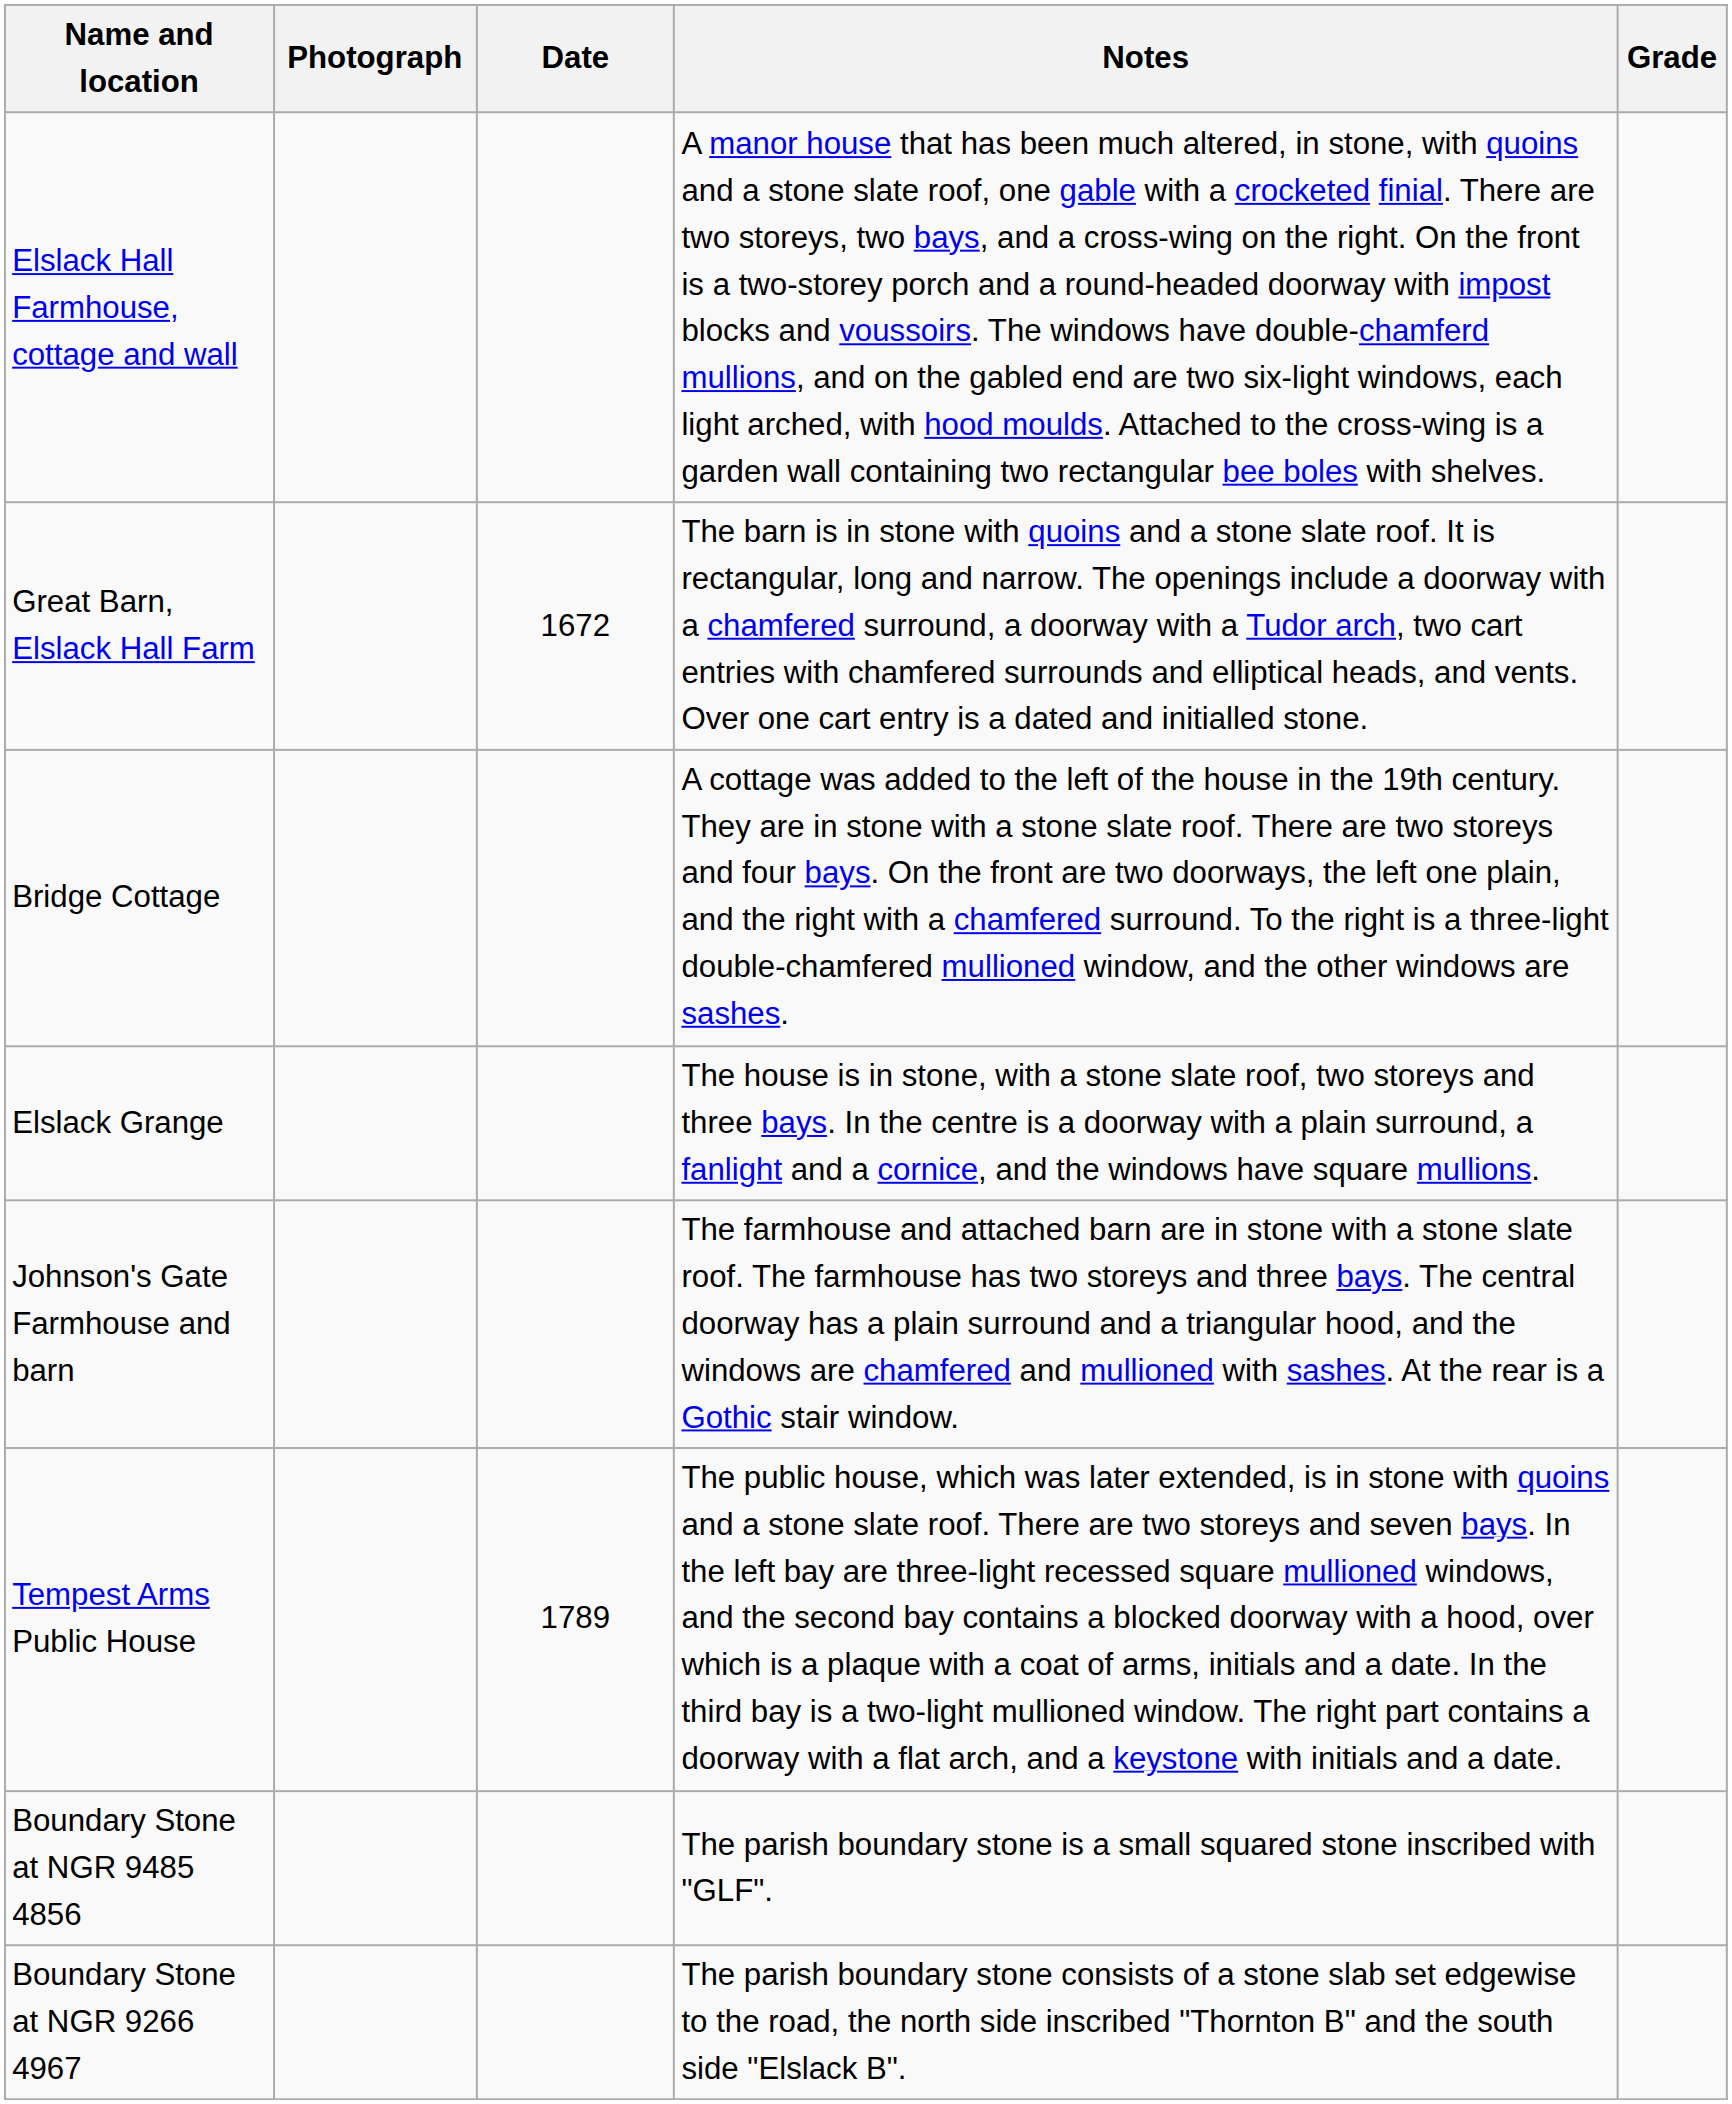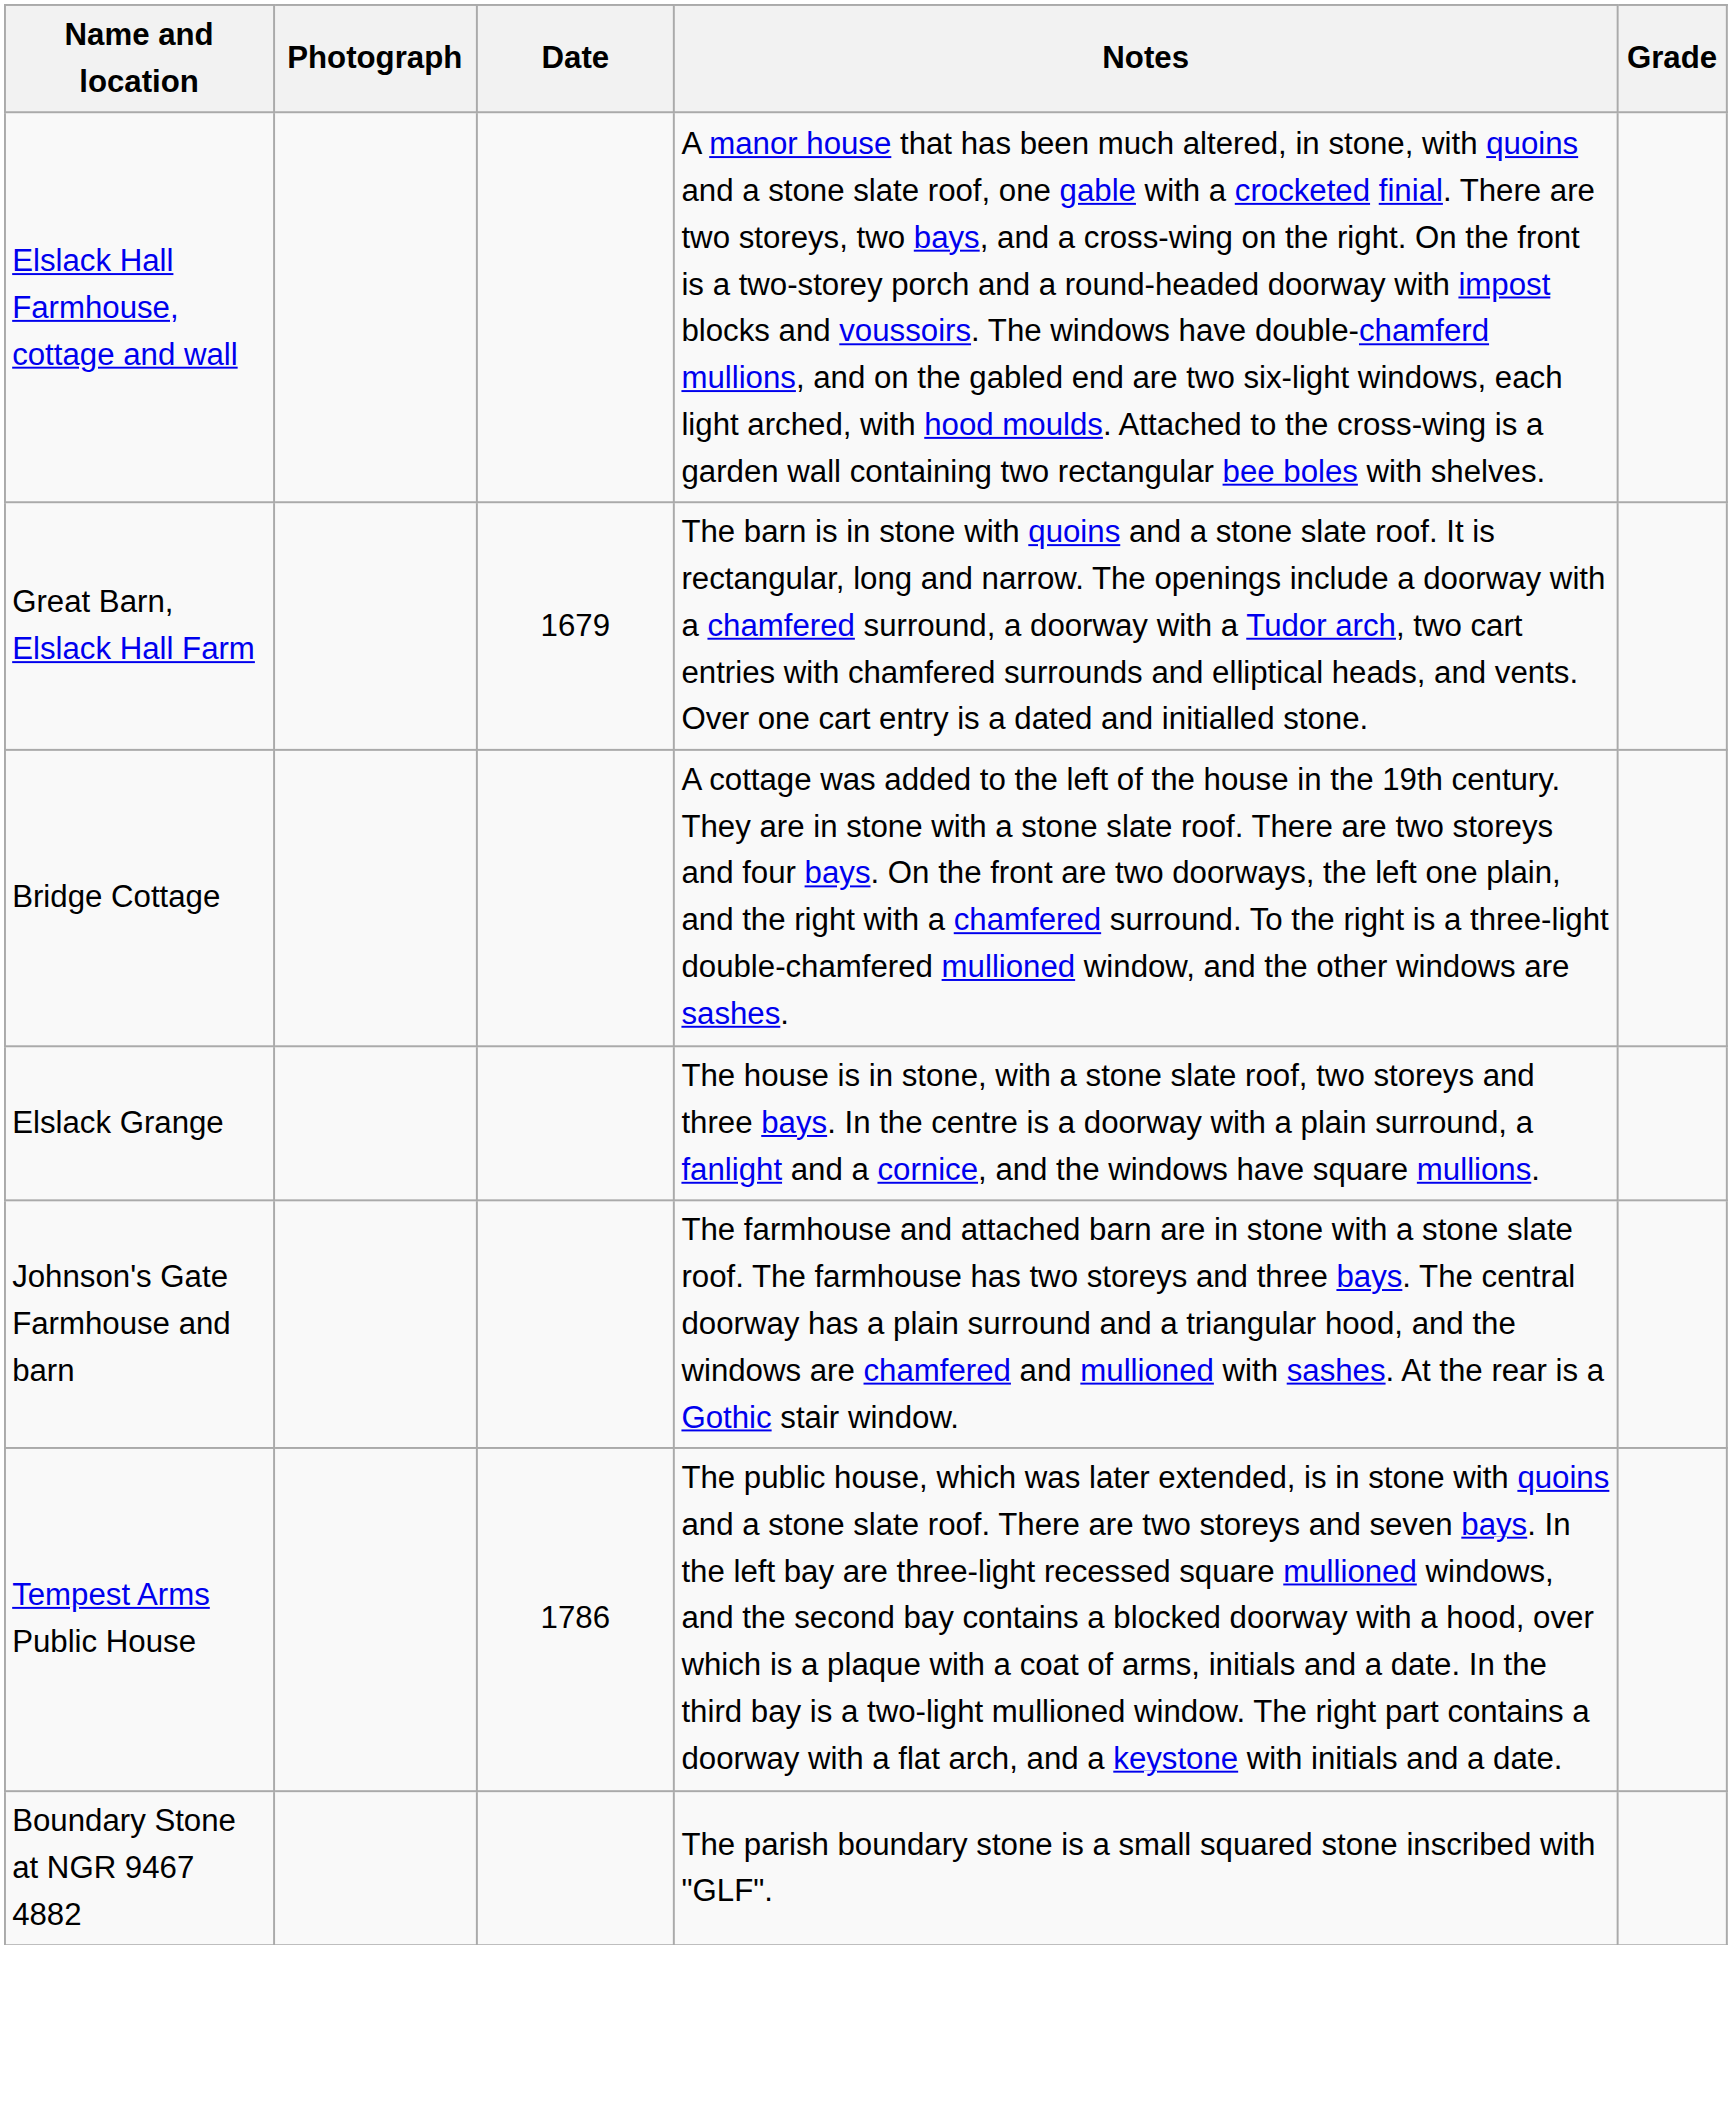 <table class="wikitable sortable plainrowheaders" style="width:100%; border:0px; text-align:left; line-height:150%">
 <tr>
 <th scope="col"  style="width:150px">Name and location</th>
 <th scope="col"  style="width:100px" class="unsortable">Photograph</th>
 <th scope="col"  style="width:120px">Date</th>
 <th scope="col"  style="width:650px" class="unsortable">Notes</th>
 <th scope="col"  style="width:50px">Grade</th>
 </tr>
 <tr>
 <td><a href='#'>Elslack Hall Farmhouse, cottage and wall</a><br><small></small></td>
 <td></td>
 <td align="center"></td>
 <td>A <a href='#'>manor house</a> that has been much altered, in stone, with <a href='#'>quoins</a> and a stone slate roof, one <a href='#'>gable</a> with a <a href='#'>crocketed</a> <a href='#'>finial</a>.  There are two storeys, two <a href='#'>bays</a>, and a cross-wing on the right. On the front is a two-storey porch and a round-headed doorway with <a href='#'>impost</a> blocks and <a href='#'>voussoirs</a>.  The windows have double-<a href='#'>chamferd</a> <a href='#'>mullions</a>, and on the gabled end are two six-light windows, each light arched, with <a href='#'>hood moulds</a>.  Attached to the cross-wing is a garden wall containing two rectangular <a href='#'>bee boles</a> with shelves.</td>
 <td align="center" ></td>
 </tr>
 <tr>
 <td>Great Barn, <a href='#'>Elslack Hall Farm</a><br><small></small></td>
 <td></td>
-<td align="center">1672</td>
+<td align="center">1679</td>
 <td>The barn is in stone with <a href='#'>quoins</a> and a stone slate roof.  It is rectangular, long and narrow.  The openings include a doorway with a <a href='#'>chamfered</a> surround, a doorway with a <a href='#'>Tudor arch</a>, two cart entries with chamfered surrounds and elliptical heads, and vents.  Over one cart entry is a dated and initialled stone.</td>
 <td align="center" ></td>
 </tr>
 <tr>
 <td>Bridge Cottage<br><small></small></td>
 <td></td>
 <td align="center"></td>
 <td>A cottage was added to the left of the house in the 19th century.  They are in stone with a stone slate roof.  There are two storeys and four <a href='#'>bays</a>. On the front are two doorways, the left one plain, and the right with a <a href='#'>chamfered</a> surround.  To the right is a three-light double-chamfered <a href='#'>mullioned</a> window, and the other windows are <a href='#'>sashes</a>.</td>
 <td align="center" ></td>
 </tr>
 <tr>
 <td>Elslack Grange<br><small></small></td>
 <td></td>
 <td align="center"></td>
 <td>The house is in stone, with a stone slate roof, two storeys and three <a href='#'>bays</a>.  In the centre is a doorway with a plain surround, a <a href='#'>fanlight</a> and a <a href='#'>cornice</a>, and the windows have square <a href='#'>mullions</a>.</td>
 <td align="center" ></td>
 </tr>
 <tr>
 <td>Johnson's Gate Farmhouse and barn<br><small></small></td>
 <td></td>
 <td align="center"></td>
 <td>The farmhouse and attached barn are in stone with a stone slate roof.  The farmhouse has two storeys and three <a href='#'>bays</a>.  The central doorway has a plain surround and a triangular hood, and the windows are <a href='#'>chamfered</a> and <a href='#'>mullioned</a> with <a href='#'>sashes</a>.  At the rear is a <a href='#'>Gothic</a> stair window.</td>
 <td align="center" ></td>
 </tr>
 <tr>
 <td><a href='#'>Tempest Arms</a> Public House<br><small></small></td>
 <td></td>
-<td align="center">1789</td>
+<td align="center">1786</td>
 <td>The public house, which was later extended, is in stone with <a href='#'>quoins</a> and a stone slate roof.  There are two storeys and seven <a href='#'>bays</a>.  In the left bay are three-light recessed square <a href='#'>mullioned</a> windows, and the second bay contains a blocked doorway with a hood, over which is a plaque with a coat of arms, initials and a date.  In the third bay is a two-light mullioned window.  The right part contains a doorway with a flat arch, and a <a href='#'>keystone</a> with initials and a date.</td>
 <td align="center" ></td>
 </tr>
 <tr>
-<td>Boundary Stone at NGR 9485 4856<br><small></small></td>
+<td>Boundary Stone at NGR 9467 4882<br><small></small></td>
 <td></td>
 <td align="center"></td>
 <td>The parish boundary stone is a small squared stone inscribed with "GLF".</td>
 <td align="center" ></td>
 </tr>
 <tr>
-<td>Boundary Stone at NGR 9266 4967<br><small></small></td>
-<td></td>
-<td align="center"></td>
-<td>The parish boundary stone consists of a stone slab set edgewise to the road, the north side inscribed "Thornton B" and the south side "Elslack B".</td>
-<td align="center" ></td>
-</tr>
-<tr>
 </tr>
 </table>
